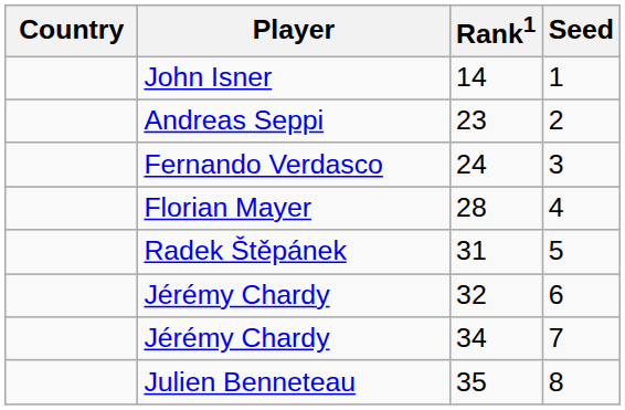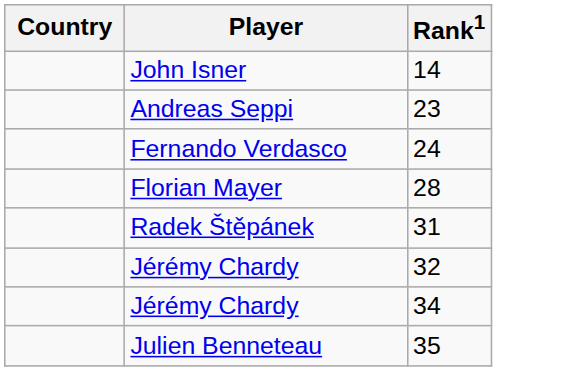 <table class="sortable wikitable">
 <tr>
 <th width="70">Country</th>
 <th width="175">Player</th>
 <th>Rank<sup>1</sup></th>
-<th>Seed</th>
 </tr>
 <tr>
 <td></td>
 <td><a href='#'>John Isner</a></td>
 <td>14</td>
-<td>1</td>
 </tr>
 <tr>
 <td></td>
 <td><a href='#'>Andreas Seppi</a></td>
 <td>23</td>
-<td>2</td>
 </tr>
 <tr>
 <td></td>
 <td><a href='#'>Fernando Verdasco</a></td>
 <td>24</td>
-<td>3</td>
 </tr>
 <tr>
 <td></td>
 <td><a href='#'>Florian Mayer</a></td>
 <td>28</td>
-<td>4</td>
 </tr>
 <tr>
 <td></td>
 <td><a href='#'>Radek Štěpánek</a></td>
 <td>31</td>
-<td>5</td>
 </tr>
 <tr>
 <td></td>
 <td><a href='#'>Jérémy Chardy</a></td>
 <td>32</td>
-<td>6</td>
 </tr>
 <tr>
 <td></td>
 <td><a href='#'>Jérémy Chardy</a></td>
 <td>34</td>
-<td>7</td>
 </tr>
 <tr>
 <td></td>
 <td><a href='#'>Julien Benneteau</a></td>
 <td>35</td>
-<td>8</td>
 </tr>
 </table>
